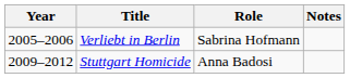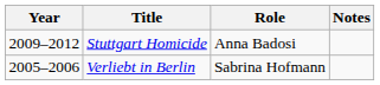 <table class="wikitable sortable">
 <tr>
 <th>Year</th>
 <th>Title</th>
 <th>Role</th>
 <th class="unsortable">Notes</th>
 </tr>
 <tr>
+<td>2009–2012</td>
+<td><em><a href='#'>Stuttgart Homicide</a></em></td>
+<td>Anna Badosi</td>
+<td></td>
+</tr>
+<tr>
 <td>2005–2006</td>
 <td><em><a href='#'>Verliebt in Berlin</a></em></td>
 <td>Sabrina Hofmann</td>
 <td></td>
 </tr>
-<tr>
-<td>2009–2012</td>
-<td><em><a href='#'>Stuttgart Homicide</a></em></td>
-<td>Anna Badosi</td>
-<td></td>
-</tr>
 </table>
